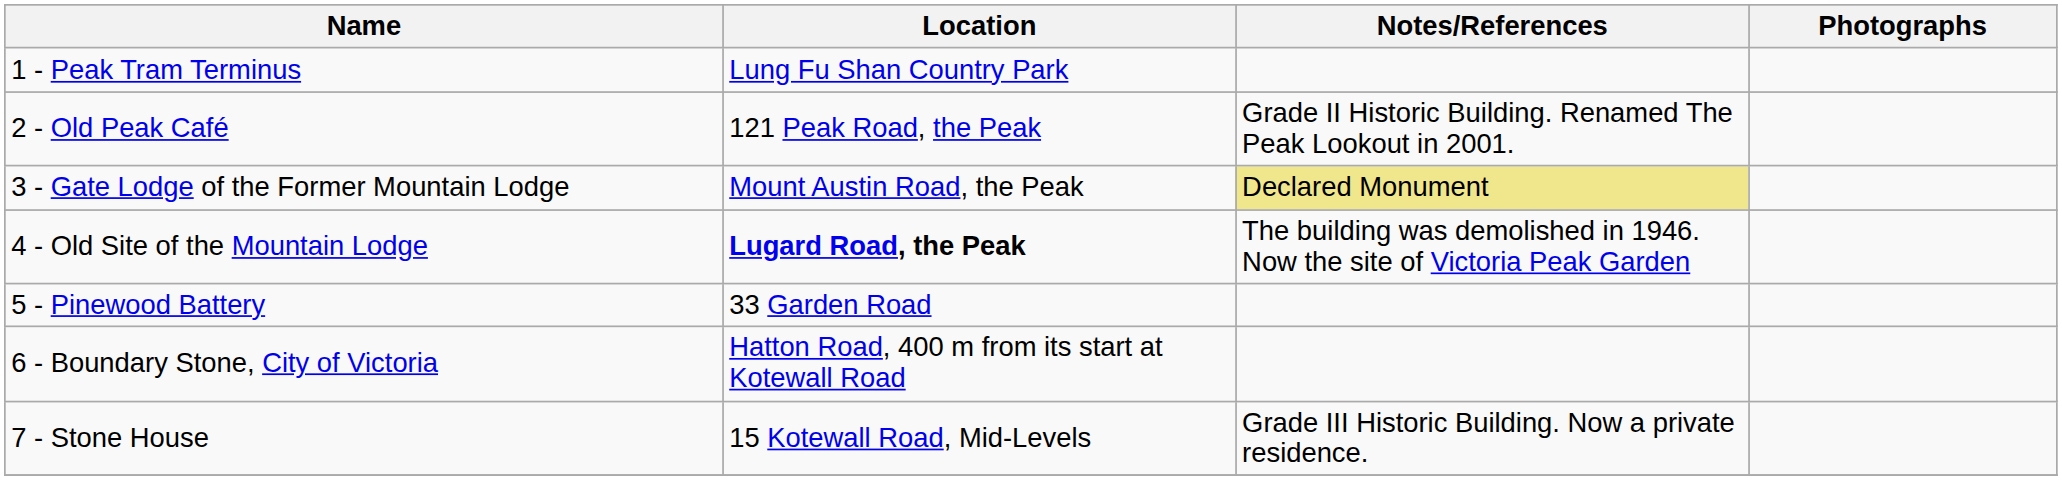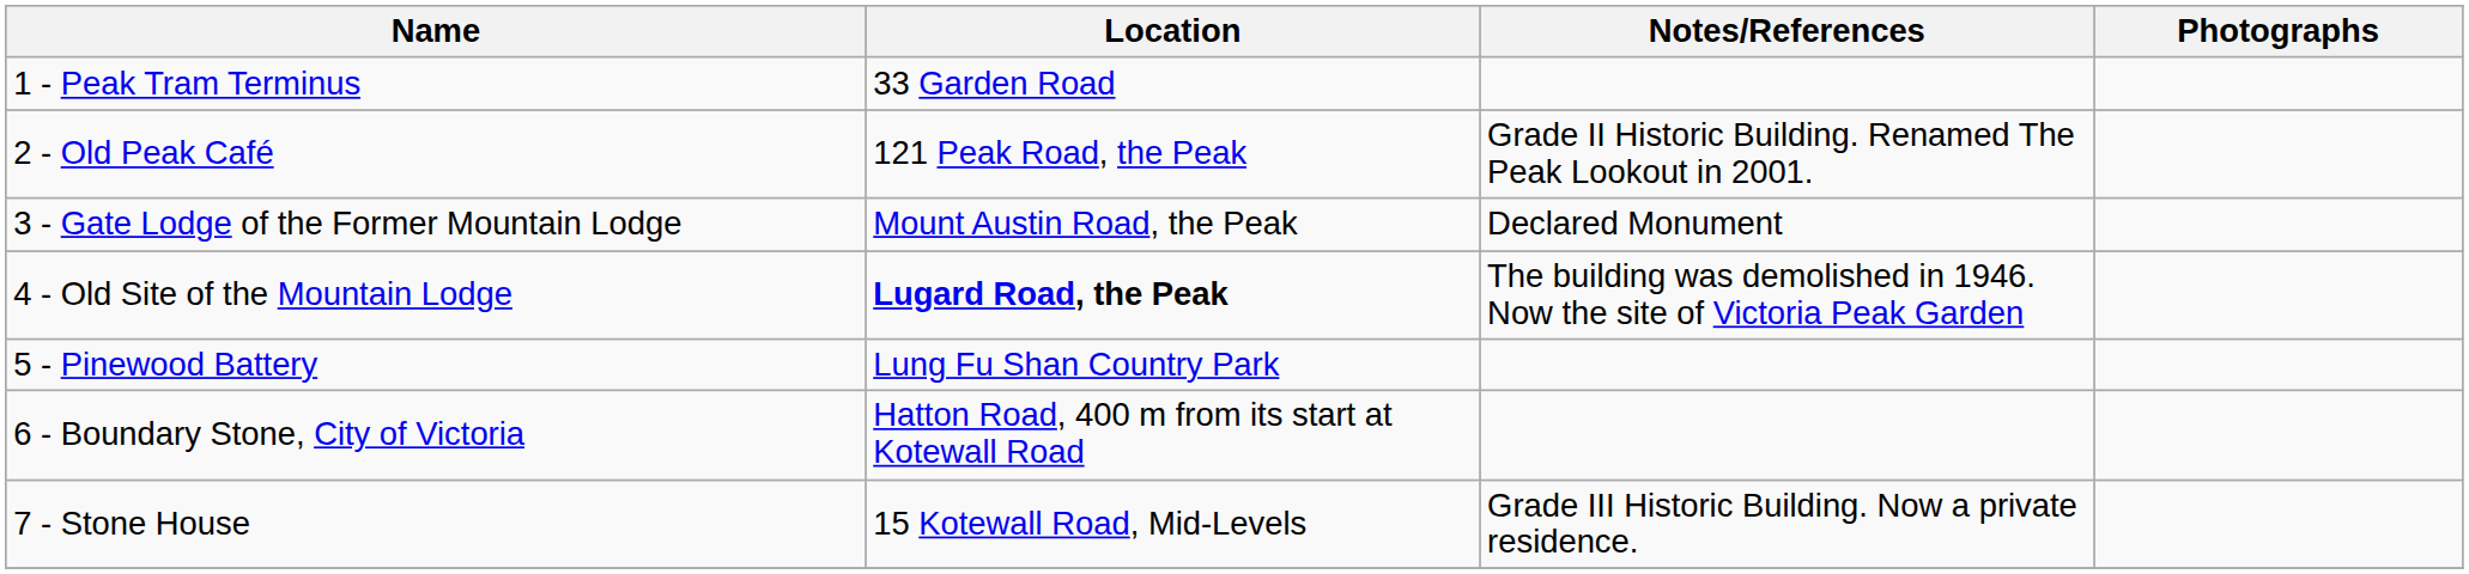 <table class="wikitable sortable" style="width:95%">
 <tr>
 <th width="35%">Name</th>
 <th width="25%">Location</th>
 <th width="25%">Notes/References</th>
 <th width="15%">Photographs</th>
 </tr>
 <tr>
 <td>1 - <a href='#'>Peak Tram Terminus</a></td>
-<td><a href='#'>Lung Fu Shan Country Park</a></td>
+<td>33 <a href='#'>Garden Road</a></td>
 <td></td>
 <td></td>
 </tr>
 <tr>
 <td>2 - <a href='#'>Old Peak Café</a></td>
 <td>121 <a href='#'>Peak Road</a>, <a href='#'>the Peak</a></td>
 <td> Grade II Historic Building. Renamed The Peak Lookout in 2001.</td>
 <td></td>
 </tr>
 <tr>
 <td>3 - <a href='#'>Gate Lodge</a> of the Former Mountain Lodge</td>
 <td><a href='#'>Mount Austin Road</a>, the Peak</td>
-<td style="background: khaki;">  Declared Monument</td>
+<td>  Declared Monument</td>
 <td></td>
 </tr>
 <tr>
 <td>4 - Old Site of the <a href='#'>Mountain Lodge</a></td>
 <td><strong><a href='#'>Lugard Road</a>, the Peak</strong></td>
 <td> The building was demolished in 1946. Now the site of <a href='#'>Victoria Peak Garden</a></td>
 <td></td>
 </tr>
 <tr>
 <td>5 - <a href='#'>Pinewood Battery</a></td>
-<td>33 <a href='#'>Garden Road</a></td>
+<td><a href='#'>Lung Fu Shan Country Park</a></td>
 <td></td>
 <td></td>
 </tr>
 <tr>
 <td>6 - Boundary Stone, <a href='#'>City of Victoria</a></td>
 <td><a href='#'>Hatton Road</a>, 400 m from its start at <a href='#'>Kotewall Road</a></td>
 <td></td>
 <td></td>
 </tr>
 <tr>
 <td>7 - Stone House</td>
 <td>15 <a href='#'>Kotewall Road</a>, Mid-Levels</td>
 <td> Grade III Historic Building. Now a private residence.</td>
 <td></td>
 </tr>
 <tr>
 </tr>
 </table>
